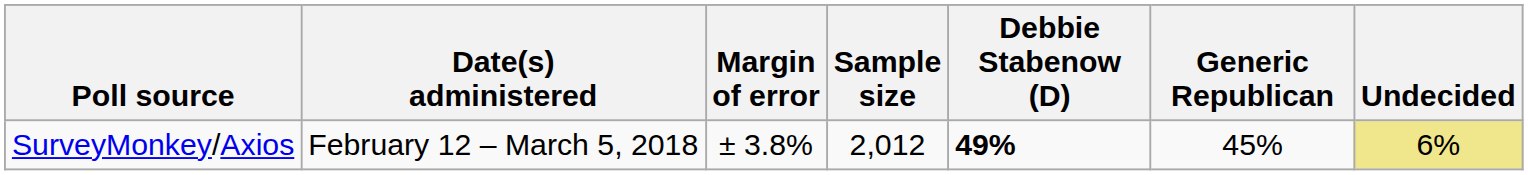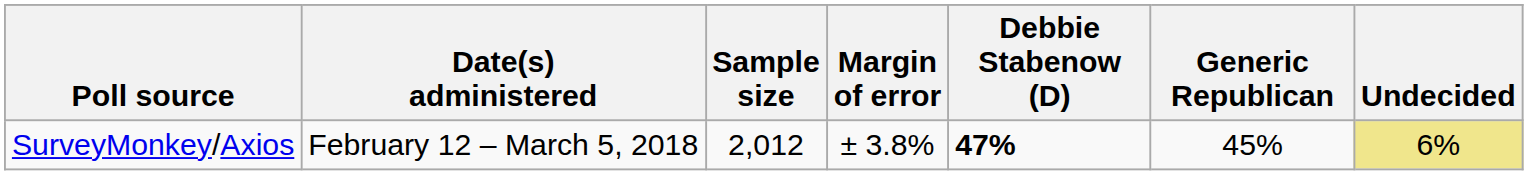 <table class="wikitable">
 <tr valign=bottom>
 <th>Poll source</th>
 <th>Date(s)<br>administered</th>
+<th>Sample<br>size</th>
 <th>Margin<br>of error</th>
-<th>Sample<br>size</th>
 <th style="width:100px;">Debbie<br>Stabenow (D)</th>
 <th style="width:100px;">Generic<br>Republican</th>
 <th>Undecided</th>
 </tr>
 <tr>
 <td><a href='#'>SurveyMonkey</a>/<a href='#'>Axios</a></td>
 <td align=center>February 12 – March 5, 2018</td>
+<td align=center>2,012</td>
 <td align=center>± 3.8%</td>
-<td align=center>2,012</td>
-<td><strong>49%</strong></td>
+<td><strong>47%</strong></td>
 <td align=center>45%</td>
 <td align=center style="background: khaki;">6%</td>
 </tr>
 </table>
